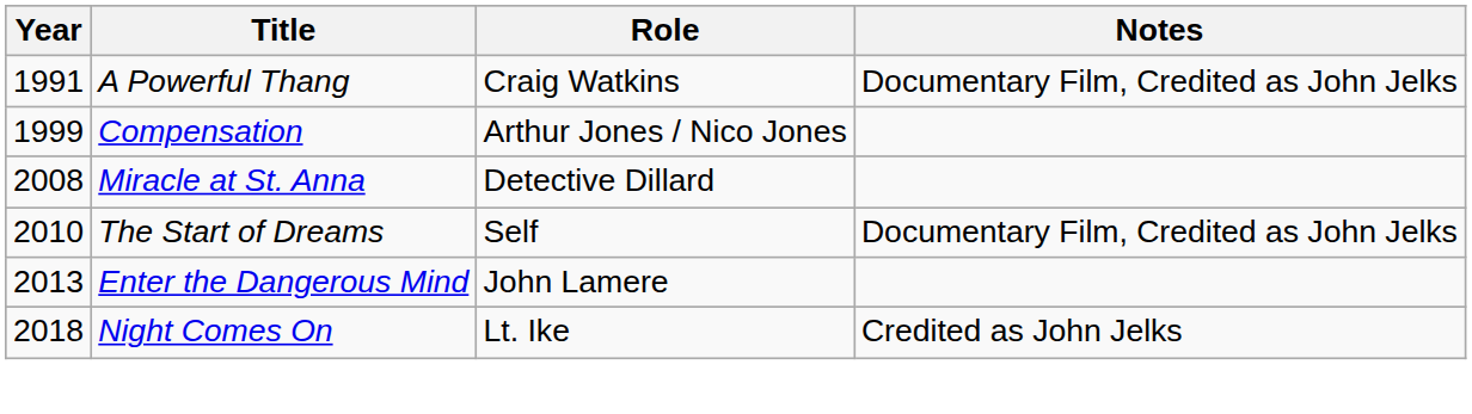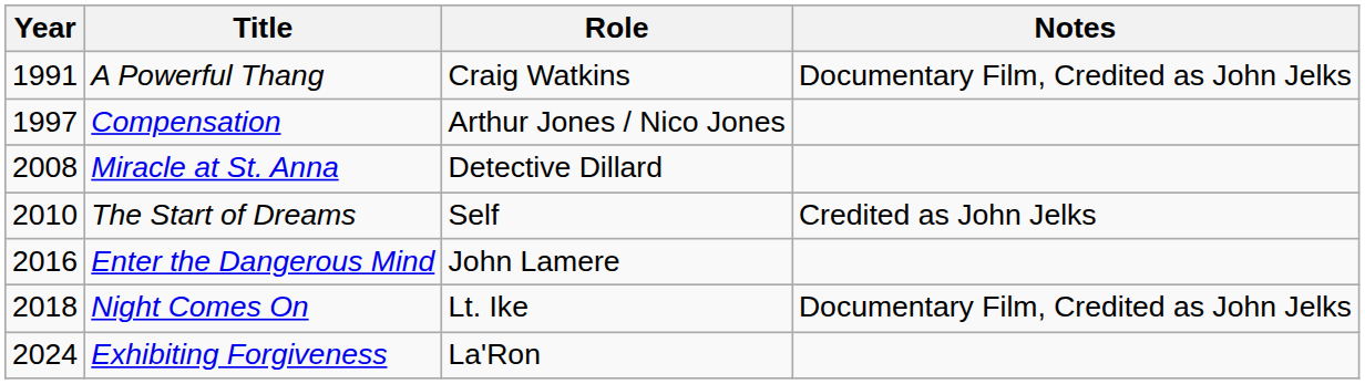 <table class="wikitable sortable">
 <tr>
 <th>Year</th>
 <th>Title</th>
 <th>Role</th>
 <th>Notes</th>
 </tr>
 <tr>
 <td>1991</td>
 <td><em>A Powerful Thang</em></td>
 <td>Craig Watkins</td>
 <td>Documentary Film, Credited as John Jelks</td>
 </tr>
 <tr>
-<td>1999</td>
+<td>1997</td>
 <td><em><a href='#'>Compensation</a></em></td>
 <td>Arthur Jones / Nico Jones</td>
 <td></td>
 </tr>
 <tr>
 <td>2008</td>
 <td><em><a href='#'>Miracle at St. Anna</a></em></td>
 <td>Detective Dillard</td>
 <td></td>
 </tr>
 <tr>
 <td>2010</td>
 <td><em>The Start of Dreams</em></td>
 <td>Self</td>
-<td>Documentary Film, Credited as John Jelks</td>
+<td>Credited as John Jelks</td>
 </tr>
 <tr>
-<td>2013</td>
+<td>2016</td>
 <td><em><a href='#'>Enter the Dangerous Mind</a></em></td>
 <td>John Lamere</td>
 <td></td>
 </tr>
 <tr>
 <td>2018</td>
 <td><em><a href='#'>Night Comes On</a></em></td>
 <td>Lt. Ike</td>
-<td>Credited as John Jelks</td>
+<td>Documentary Film, Credited as John Jelks</td>
+</tr>
+<tr>
+<td>2024</td>
+<td><em><a href='#'>Exhibiting Forgiveness</a></em></td>
+<td>La'Ron</td>
+<td></td>
 </tr>
 </table>
